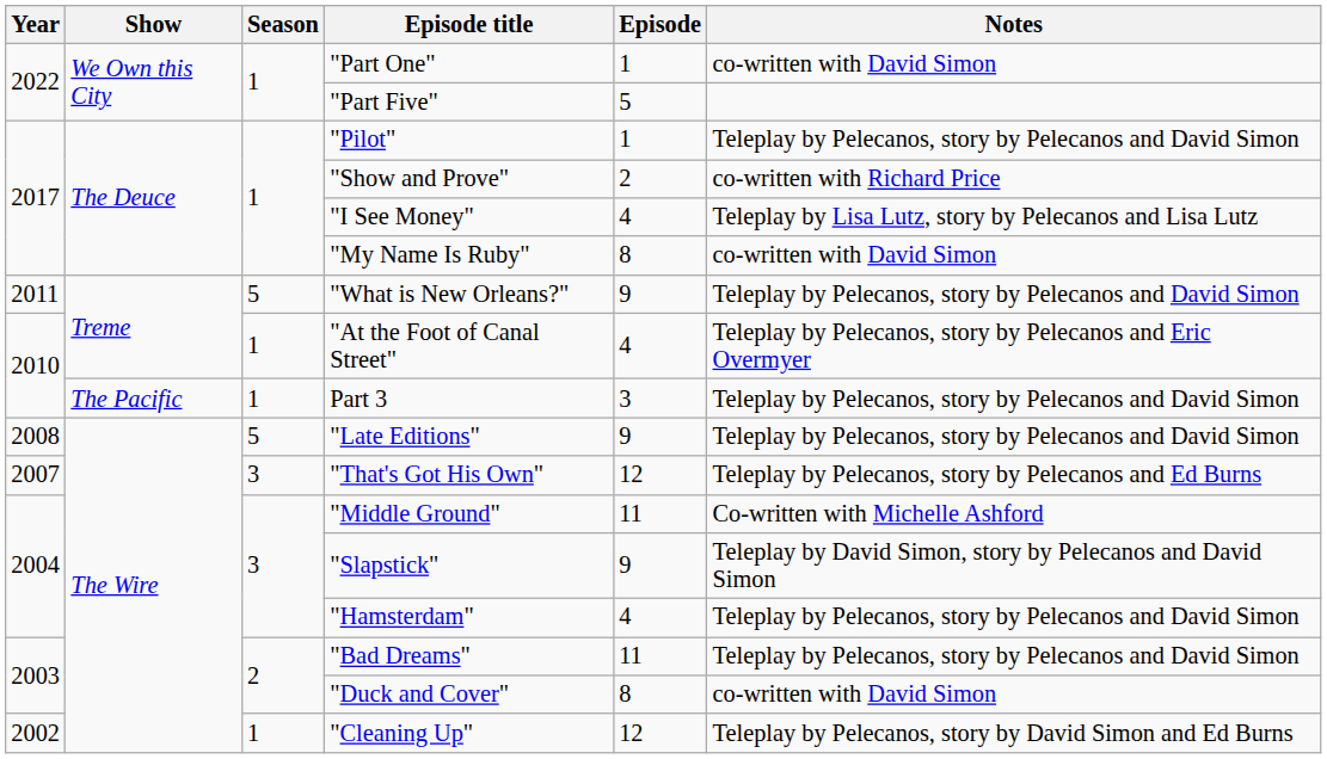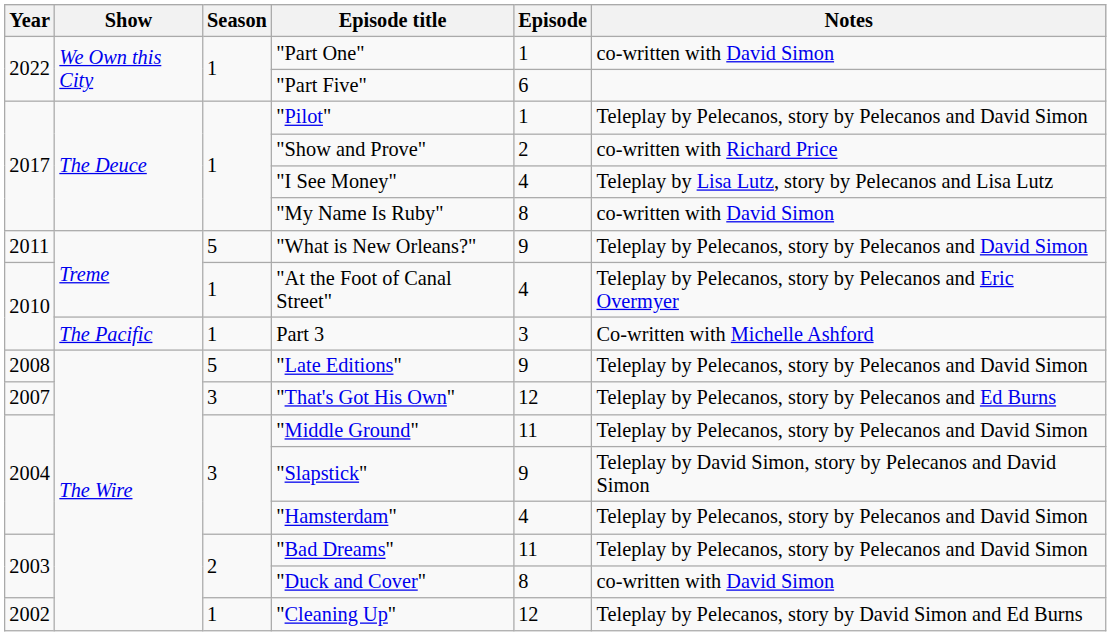 <table class="wikitable">
 <tr style="background:#ccc; text-align:center;">
 <th>Year</th>
 <th>Show</th>
 <th>Season</th>
 <th>Episode title</th>
 <th>Episode</th>
 <th>Notes</th>
 </tr>
 <tr>
 <td rowspan=2>2022</td>
 <td rowspan=2><em><a href='#'>We Own this City</a></em></td>
 <td rowspan=2>1</td>
 <td>"Part One"</td>
 <td>1</td>
 <td>co-written with <a href='#'>David Simon</a></td>
 </tr>
 <tr>
 <td>"Part Five"</td>
-<td>5</td>
+<td>6</td>
 <td></td>
 </tr>
 <tr>
 <td rowspan=4>2017</td>
 <td rowspan=4><em><a href='#'>The Deuce</a></em></td>
 <td rowspan=4>1</td>
 <td>"<a href='#'>Pilot</a>"</td>
 <td>1</td>
 <td>Teleplay by Pelecanos, story by Pelecanos and David Simon</td>
 </tr>
 <tr>
 <td>"Show and Prove"</td>
 <td>2</td>
 <td>co-written with <a href='#'>Richard Price</a></td>
 </tr>
 <tr>
 <td>"I See Money"</td>
 <td>4</td>
 <td>Teleplay by <a href='#'>Lisa Lutz</a>, story by Pelecanos and Lisa Lutz</td>
 </tr>
 <tr>
 <td>"My Name Is Ruby"</td>
 <td>8</td>
 <td>co-written with <a href='#'>David Simon</a></td>
 </tr>
 <tr>
 <td>2011</td>
 <td rowspan=2><em><a href='#'>Treme</a></em></td>
 <td>5</td>
 <td>"What is New Orleans?"</td>
 <td>9</td>
 <td>Teleplay by Pelecanos, story by Pelecanos and <a href='#'>David Simon</a></td>
 </tr>
 <tr>
 <td rowspan=2>2010</td>
 <td>1</td>
 <td>"At the Foot of Canal Street"</td>
 <td>4</td>
 <td>Teleplay by Pelecanos, story by Pelecanos and <a href='#'>Eric Overmyer</a></td>
 </tr>
 <tr>
 <td><em><a href='#'>The Pacific</a></em></td>
 <td>1</td>
 <td>Part 3</td>
 <td>3</td>
-<td>Teleplay by Pelecanos, story by Pelecanos and David Simon</td>
+<td>Co-written with <a href='#'>Michelle Ashford</a></td>
 </tr>
 <tr>
 <td>2008</td>
 <td rowspan=8><em><a href='#'>The Wire</a></em></td>
 <td>5</td>
 <td>"<a href='#'>Late Editions</a>"</td>
 <td>9</td>
 <td>Teleplay by Pelecanos, story by Pelecanos and David Simon</td>
 </tr>
 <tr>
 <td>2007</td>
 <td>3</td>
 <td>"<a href='#'>That's Got His Own</a>"</td>
 <td>12</td>
 <td>Teleplay by Pelecanos, story by Pelecanos and <a href='#'>Ed Burns</a></td>
 </tr>
 <tr>
 <td rowspan=3>2004</td>
 <td rowspan=3>3</td>
 <td>"<a href='#'>Middle Ground</a>"</td>
 <td>11</td>
-<td>Co-written with <a href='#'>Michelle Ashford</a></td>
+<td>Teleplay by Pelecanos, story by Pelecanos and David Simon</td>
 </tr>
 <tr>
 <td>"<a href='#'>Slapstick</a>"</td>
 <td>9</td>
 <td>Teleplay by David Simon, story by Pelecanos and David Simon</td>
 </tr>
 <tr>
 <td>"<a href='#'>Hamsterdam</a>"</td>
 <td>4</td>
 <td>Teleplay by Pelecanos, story by Pelecanos and David Simon</td>
 </tr>
 <tr>
 <td rowspan=2>2003</td>
 <td rowspan=2>2</td>
 <td>"<a href='#'>Bad Dreams</a>"</td>
 <td>11</td>
 <td>Teleplay by Pelecanos, story by Pelecanos and David Simon</td>
 </tr>
 <tr>
 <td>"<a href='#'>Duck and Cover</a>"</td>
 <td>8</td>
 <td>co-written with <a href='#'>David Simon</a></td>
 </tr>
 <tr>
 <td>2002</td>
 <td>1</td>
 <td>"<a href='#'>Cleaning Up</a>"</td>
 <td>12</td>
 <td>Teleplay by Pelecanos, story by David Simon and Ed Burns</td>
 </tr>
 </table>
